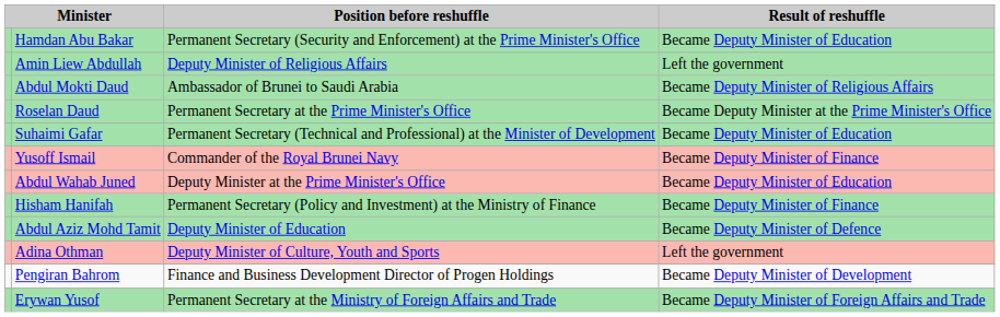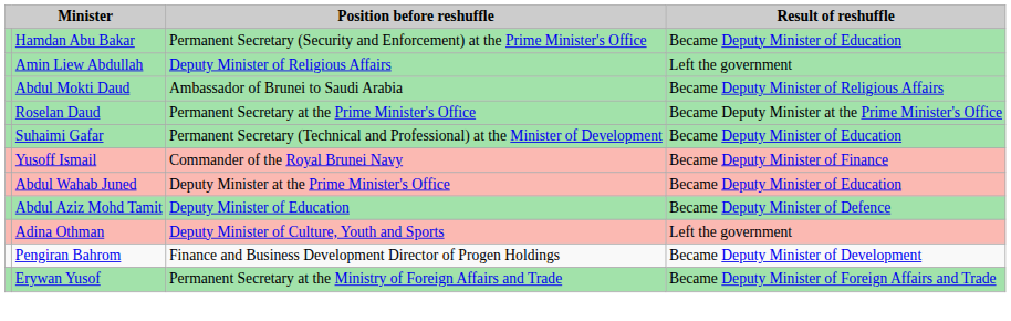 <table class="wikitable">
 <tr>
 <th scope="col" style="background:#ccc;" colspan=2>Minister</th>
 <th scope="col" style="background:#ccc;">Position before reshuffle</th>
 <th scope="col" style="background:#ccc;">Result of reshuffle</th>
 </tr>
 <tr style="background:#A2E2AA;" colspan="4" |>
 <td></td>
 <td><a href='#'>Hamdan Abu Bakar</a></td>
 <td>Permanent Secretary (Security and Enforcement) at the <a href='#'>Prime Minister's Office</a></td>
 <td>Became <a href='#'>Deputy Minister of Education</a></td>
 </tr>
 <tr style="background:#A2E2AA;" colspan="4" |>
 <td></td>
 <td><a href='#'>Amin Liew Abdullah</a></td>
 <td><a href='#'>Deputy Minister of Religious Affairs</a></td>
 <td>Left the government</td>
 </tr>
 <tr style="background:#A2E2AA;" colspan="4" |>
 <td></td>
 <td><a href='#'>Abdul Mokti Daud</a></td>
 <td>Ambassador of Brunei to Saudi Arabia</td>
 <td>Became <a href='#'>Deputy Minister of Religious Affairs</a></td>
 </tr>
 <tr style="background:#A2E2AA;" colspan="4" |>
 <td></td>
 <td><a href='#'>Roselan Daud</a></td>
 <td>Permanent Secretary at the <a href='#'>Prime Minister's Office</a></td>
 <td>Became Deputy Minister at the <a href='#'>Prime Minister's Office</a></td>
 </tr>
 <tr style="background:#A2E2AA;" colspan="4" |>
 <td></td>
 <td><a href='#'>Suhaimi Gafar</a></td>
 <td>Permanent Secretary (Technical and Professional) at the <a href='#'>Minister of Development</a></td>
 <td>Became <a href='#'>Deputy Minister of Education</a></td>
 </tr>
 <tr style="background:#FBB9B2;" colspan="4" |>
 <td></td>
 <td><a href='#'>Yusoff Ismail</a></td>
 <td>Commander of the <a href='#'>Royal Brunei Navy</a></td>
 <td>Became <a href='#'>Deputy Minister of Finance</a></td>
 </tr>
 <tr style="background:#FBB9B2;" colspan="4" |>
 <td></td>
 <td><a href='#'>Abdul Wahab Juned</a></td>
 <td>Deputy Minister at the <a href='#'>Prime Minister's Office</a></td>
 <td>Became <a href='#'>Deputy Minister of Education</a></td>
 </tr>
 <tr style="background:#A2E2AA;" colspan="4" |>
 <td></td>
-<td><a href='#'>Hisham Hanifah</a></td>
-<td>Permanent Secretary (Policy and Investment) at the Ministry of Finance</td>
-<td>Became <a href='#'>Deputy Minister of Finance</a></td>
-</tr>
-<tr style="background:#A2E2AA;" colspan="4" |>
-<td></td>
 <td><a href='#'>Abdul Aziz Mohd Tamit</a></td>
 <td><a href='#'>Deputy Minister of Education</a></td>
 <td>Became <a href='#'>Deputy Minister of Defence</a></td>
 </tr>
 <tr style="background:#FBB9B2;" colspan="4" |>
 <td></td>
 <td><a href='#'>Adina Othman</a></td>
 <td><a href='#'>Deputy Minister of Culture, Youth and Sports</a></td>
 <td>Left the government</td>
 </tr>
 <tr>
 <td></td>
 <td><a href='#'>Pengiran Bahrom</a></td>
 <td>Finance and Business Development Director of Progen Holdings</td>
 <td>Became <a href='#'>Deputy Minister of Development</a></td>
 </tr>
 <tr style="background:#A2E2AA;" colspan="4" |>
 <td></td>
 <td><a href='#'>Erywan Yusof</a></td>
 <td>Permanent Secretary at the <a href='#'>Ministry of Foreign Affairs and Trade</a></td>
 <td>Became <a href='#'>Deputy Minister of Foreign Affairs and Trade</a></td>
 </tr>
 </table>
